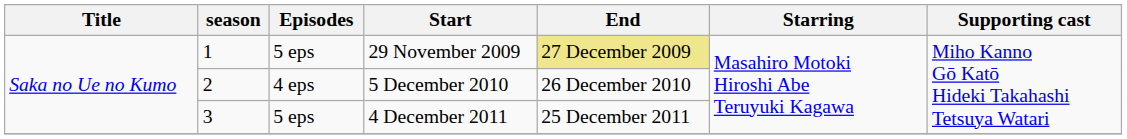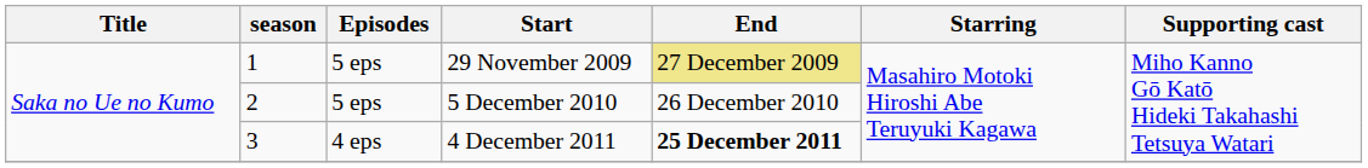 <table class="wikitable">
 <tr>
 <th width="150">Title</th>
 <th width="50">season</th>
 <th width="70">Episodes</th>
 <th width="133">Start</th>
 <th width="133">End</th>
 <th width="170">Starring</th>
 <th width="150">Supporting cast</th>
 </tr>
 <tr>
 <td rowspan="3"><em><a href='#'>Saka no Ue no Kumo</a></em></td>
 <td>1</td>
 <td>5 eps</td>
 <td>29 November 2009</td>
 <td style="background: khaki;">27 December 2009</td>
 <td rowspan="3"><a href='#'>Masahiro Motoki</a><br><a href='#'>Hiroshi Abe</a><br><a href='#'>Teruyuki Kagawa</a></td>
 <td rowspan="3"><a href='#'>Miho Kanno</a><br><a href='#'>Gō Katō</a><br><a href='#'>Hideki Takahashi</a><br><a href='#'>Tetsuya Watari</a></td>
 </tr>
 <tr>
 <td>2</td>
-<td>4 eps</td>
+<td>5 eps</td>
 <td>5 December 2010</td>
 <td>26 December 2010</td>
 </tr>
 <tr>
 <td>3</td>
-<td>5 eps</td>
+<td>4 eps</td>
 <td>4 December 2011</td>
-<td>25 December 2011</td>
+<td><strong>25 December 2011</strong></td>
 </tr>
 <tr>
 </tr>
 </table>
